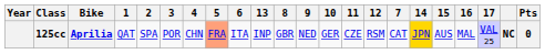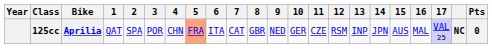 <table class="wikitable" style="text-align:center">
 <tr>
 <th>Year</th>
 <th>Class</th>
 <th>Bike</th>
 <th>1</th>
 <th>2</th>
 <th>3</th>
 <th>4</th>
 <th>5</th>
 <th>6</th>
-<th>13</th>
+<th>7</th>
 <th>8</th>
 <th>9</th>
 <th>10</th>
 <th>11</th>
 <th>12</th>
-<th>7</th>
+<th>13</th>
 <th>14</th>
 <th>15</th>
 <th>16</th>
 <th>17</th>
 <th></th>
 <th>Pts</th>
 </tr>
 <tr>
 <th align=left></th>
 <th align=left>125cc</th>
 <th align=left><a href='#'>Aprilia</a></th>
 <td><a href='#'>QAT</a></td>
 <td><a href='#'>SPA</a></td>
 <td><a href='#'>POR</a></td>
 <td><a href='#'>CHN</a></td>
 <td style="background: lightsalmon;"><a href='#'>FRA</a></td>
 <td><a href='#'>ITA</a></td>
-<td><a href='#'>INP</a></td>
+<td><a href='#'>CAT</a></td>
 <td><a href='#'>GBR</a></td>
 <td><a href='#'>NED</a></td>
 <td><a href='#'>GER</a></td>
 <td><a href='#'>CZE</a></td>
 <td><a href='#'>RSM</a></td>
-<td><a href='#'>CAT</a></td>
-<td style="background: gold;"><a href='#'>JPN</a></td>
+<td><a href='#'>INP</a></td>
+<td><a href='#'>JPN</a></td>
 <td><a href='#'>AUS</a></td>
 <td><a href='#'>MAL</a></td>
 <td style="background:#CFCFFF;"><a href='#'>VAL</a><br><small>25</small></td>
 <th>NC</th>
 <th>0</th>
 </tr>
 </table>
